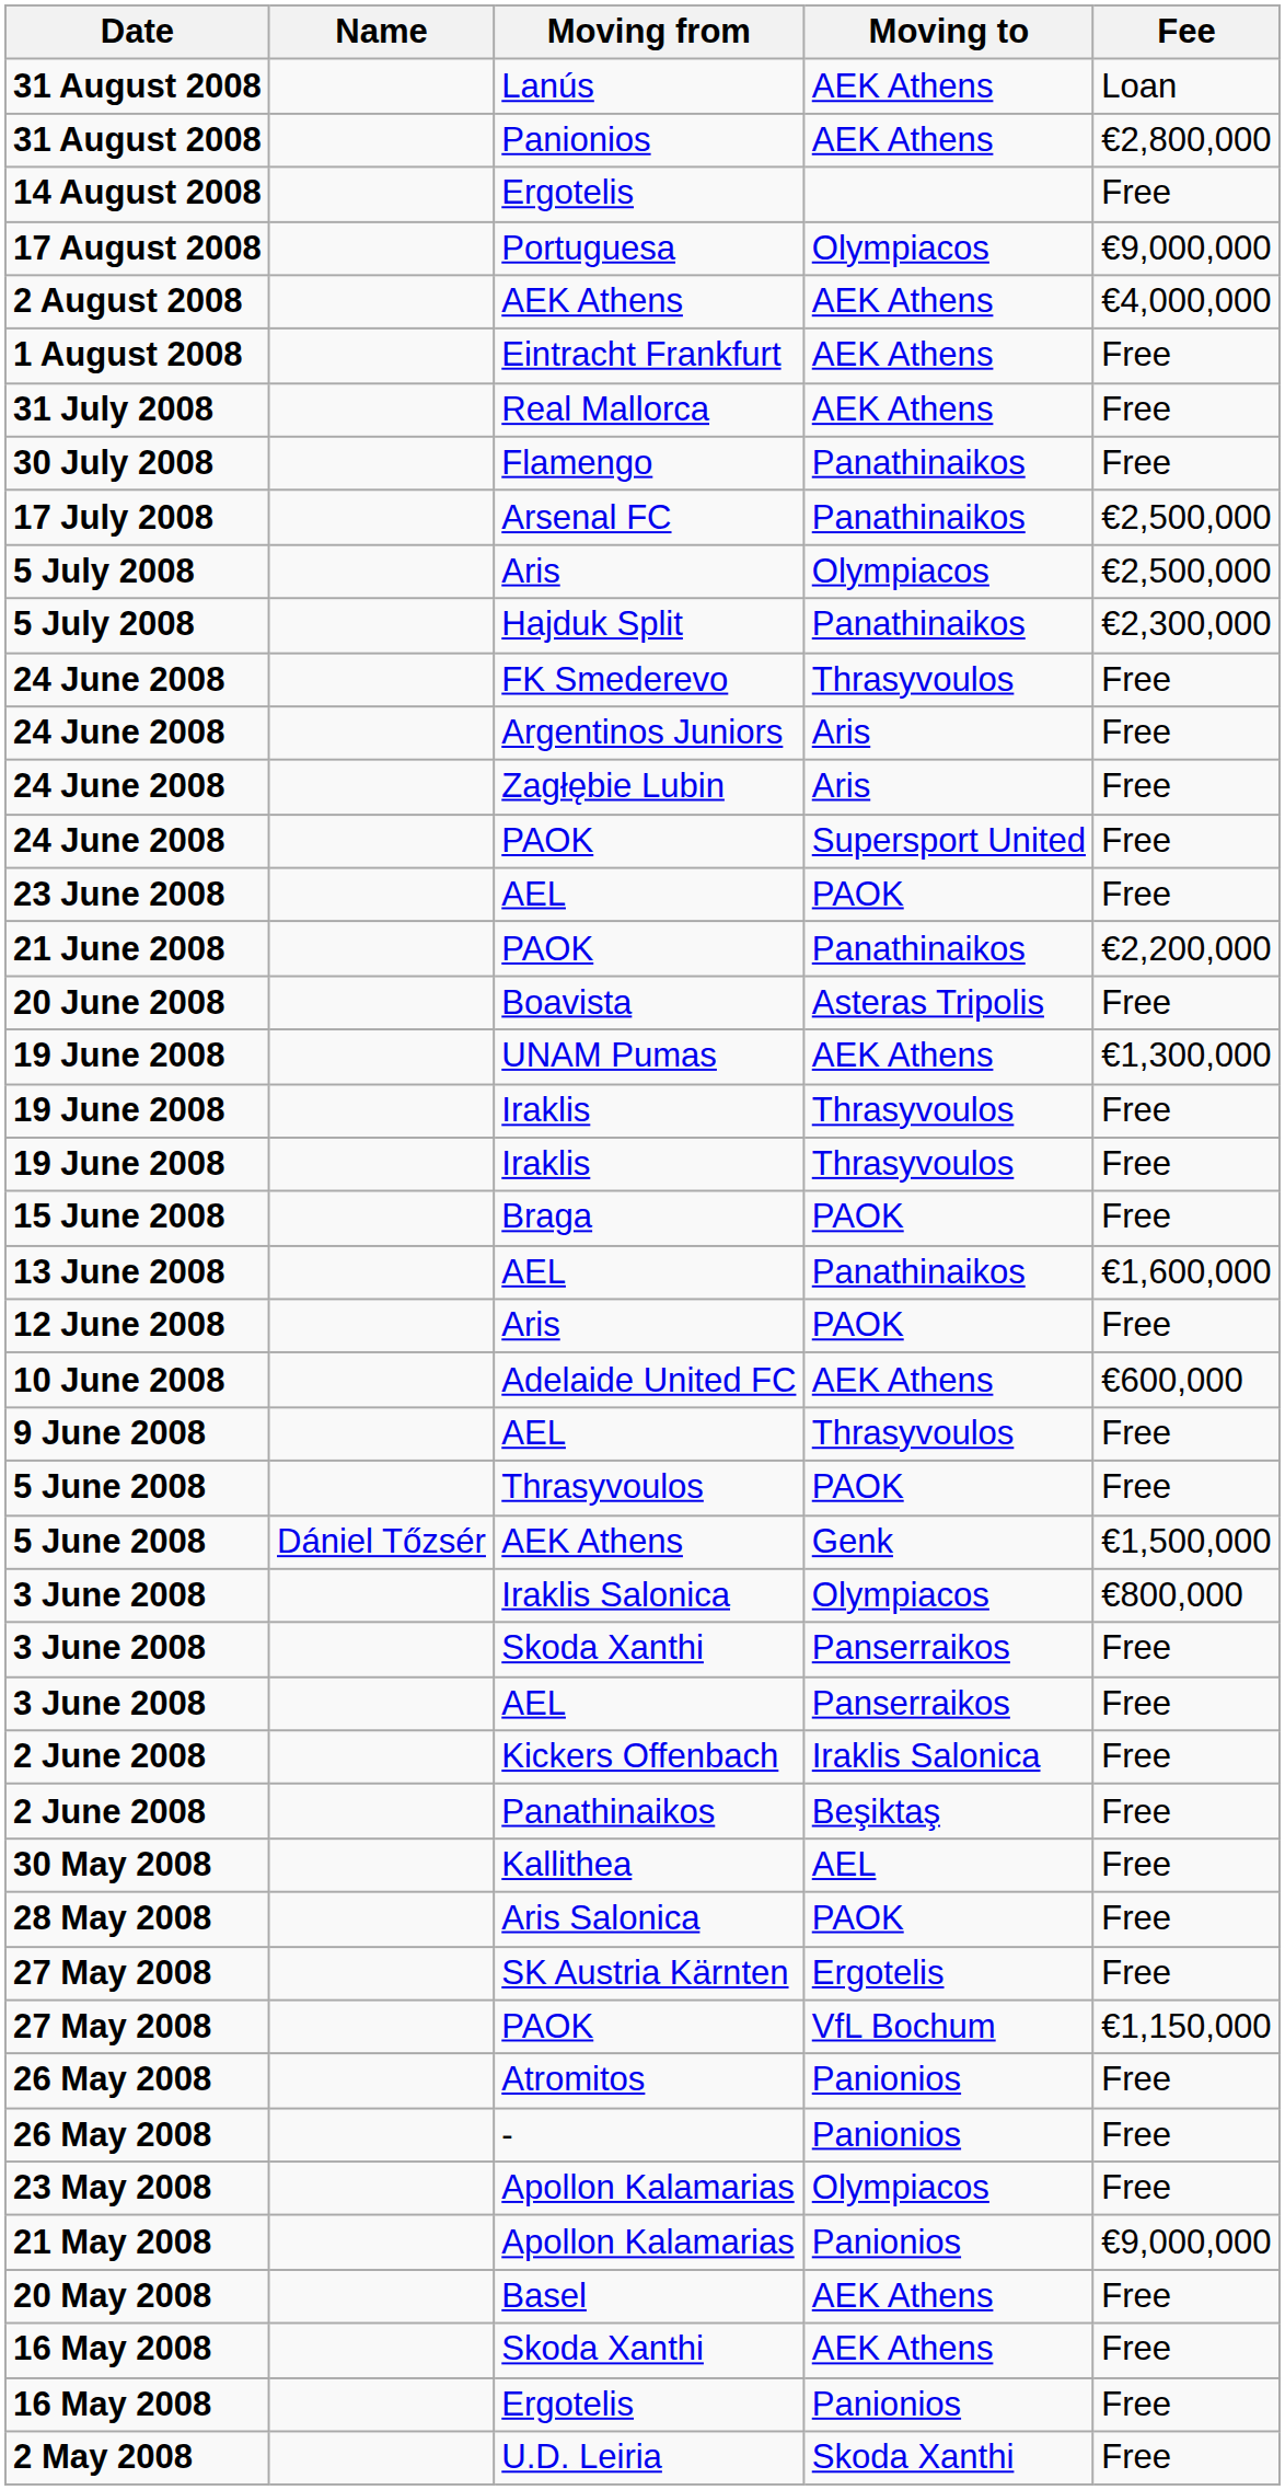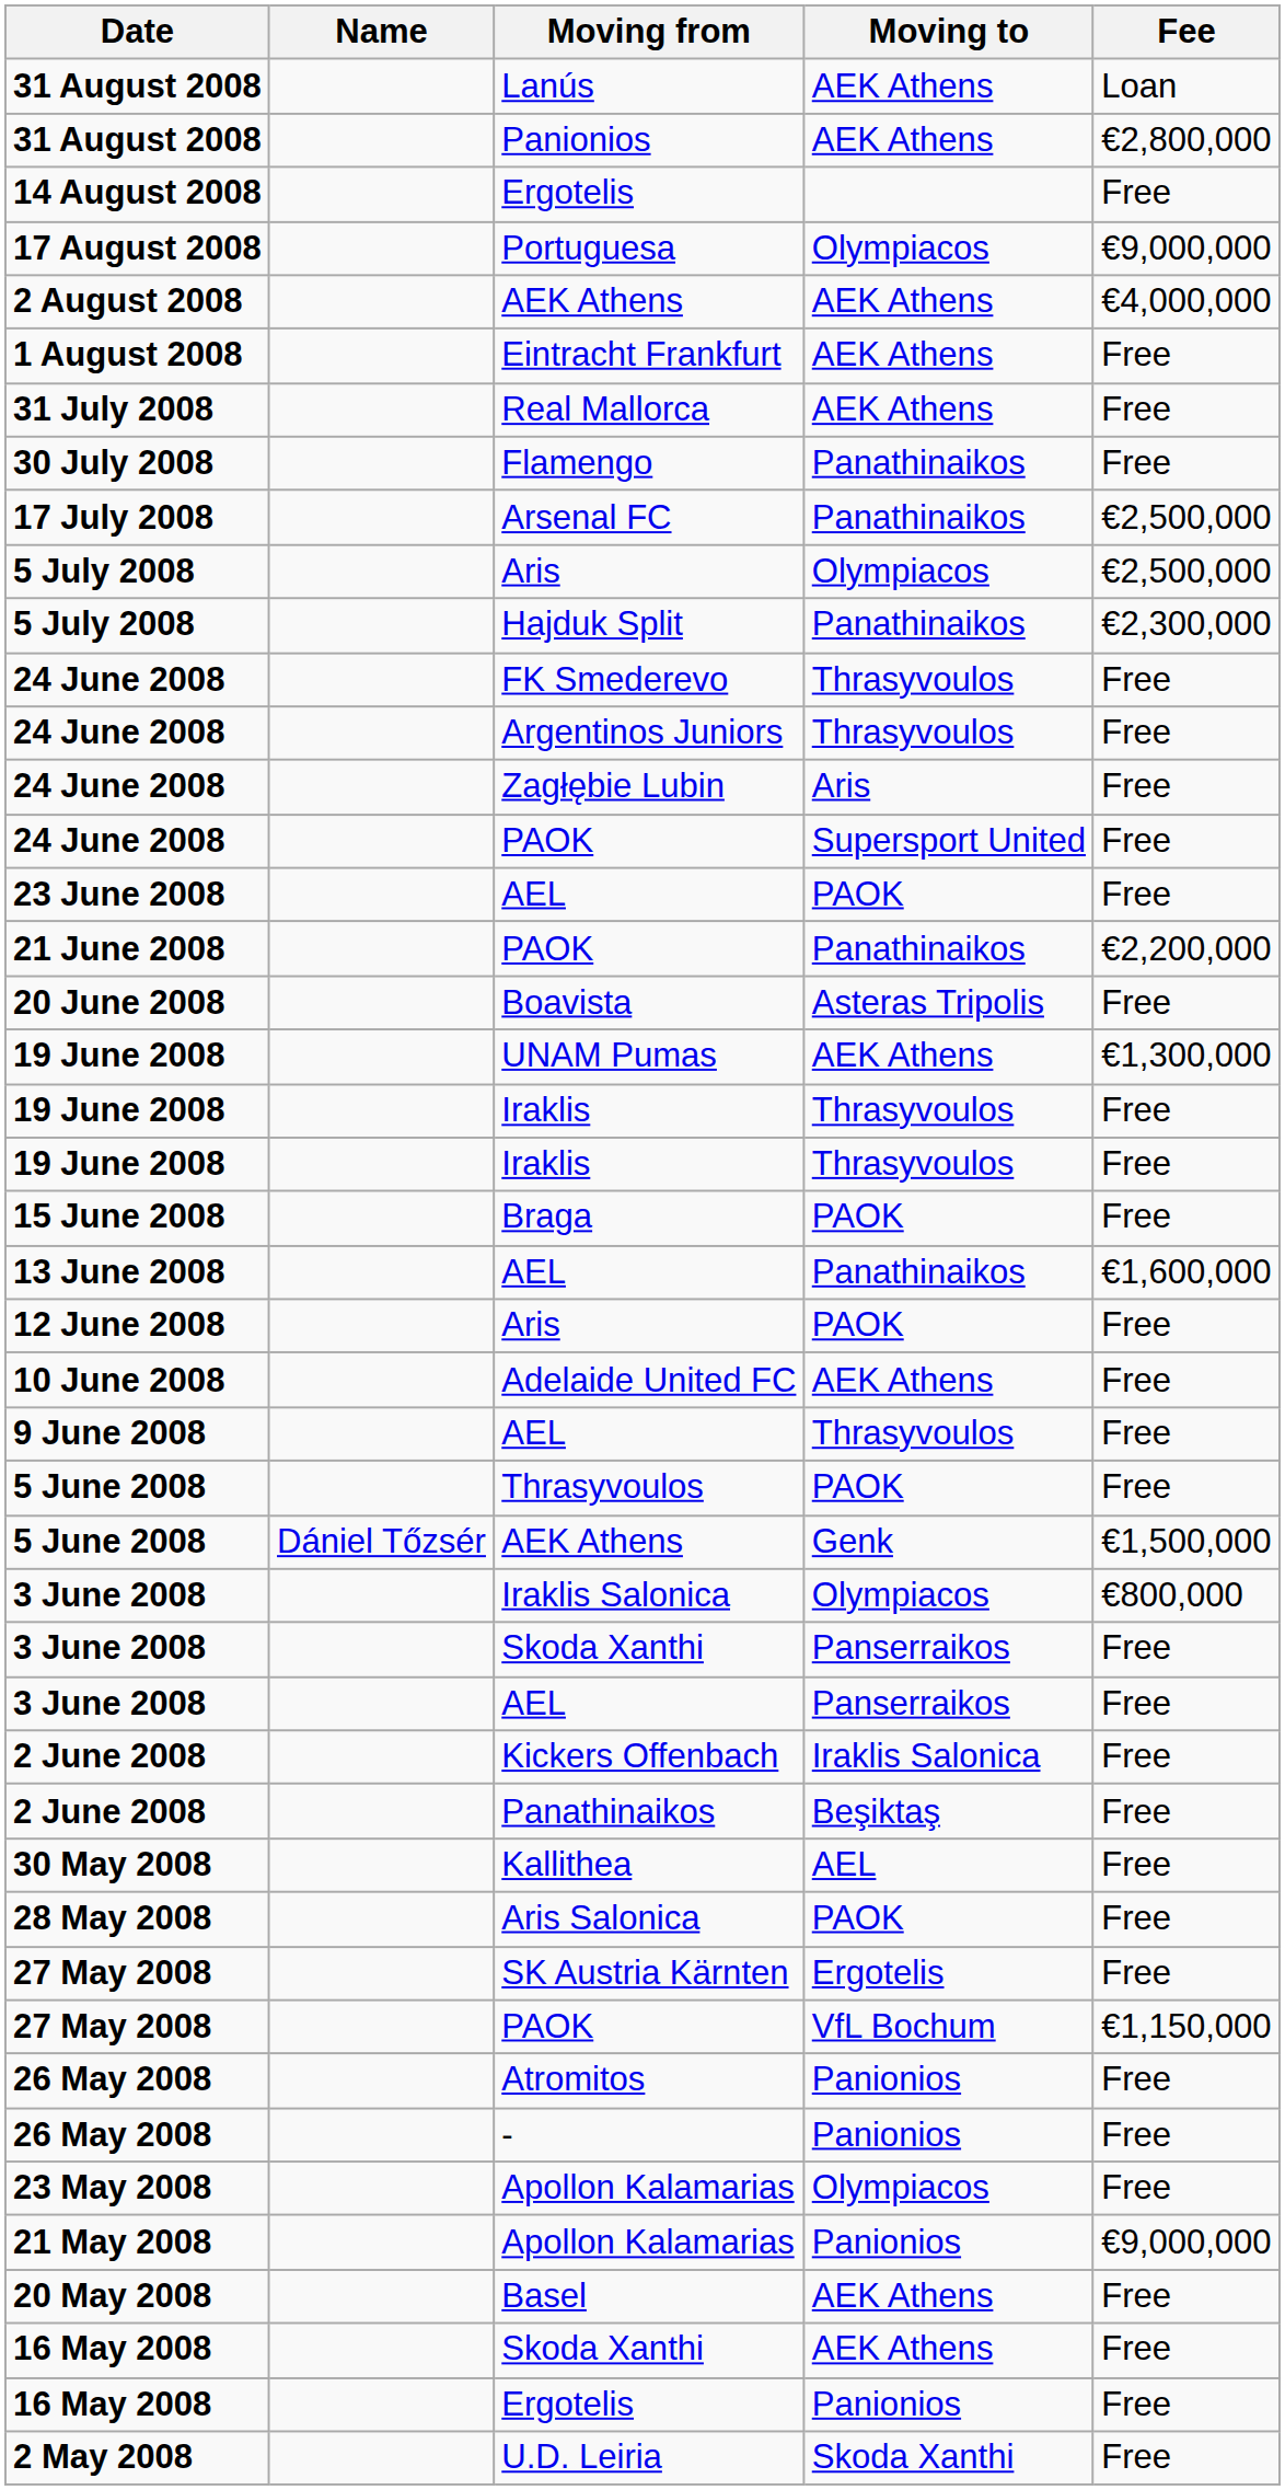 <table class="wikitable sortable">
 <tr>
 <th>Date</th>
 <th>Name</th>
 <th>Moving from</th>
 <th>Moving to</th>
 <th>Fee</th>
 </tr>
 <tr>
 <td><strong>31 August 2008</strong></td>
 <td> </td>
 <td><a href='#'>Lanús</a></td>
 <td><a href='#'>AEK Athens</a></td>
 <td>Loan</td>
 </tr>
 <tr>
 <td><strong>31 August 2008</strong></td>
 <td> </td>
 <td><a href='#'>Panionios</a></td>
 <td><a href='#'>AEK Athens</a></td>
 <td>€2,800,000</td>
 </tr>
 <tr>
 <td><strong>14 August 2008</strong></td>
 <td> </td>
 <td><a href='#'>Ergotelis</a></td>
 <td></td>
 <td>Free</td>
 </tr>
 <tr>
 <td><strong>17 August 2008</strong></td>
 <td> </td>
 <td><a href='#'>Portuguesa</a></td>
 <td><a href='#'>Olympiacos</a></td>
 <td>€9,000,000</td>
 </tr>
 <tr>
 <td><strong>2 August 2008</strong></td>
 <td> </td>
 <td><a href='#'>AEK Athens</a></td>
 <td><a href='#'>AEK Athens</a></td>
 <td>€4,000,000 </td>
 </tr>
 <tr>
 <td><strong>1 August 2008</strong></td>
 <td> </td>
 <td><a href='#'>Eintracht Frankfurt</a></td>
 <td><a href='#'>AEK Athens</a></td>
 <td>Free </td>
 </tr>
 <tr>
 <td><strong>31 July 2008</strong></td>
 <td> </td>
 <td><a href='#'>Real Mallorca</a></td>
 <td><a href='#'>AEK Athens</a></td>
 <td>Free </td>
 </tr>
 <tr>
 <td><strong>30 July 2008</strong></td>
 <td> </td>
 <td><a href='#'>Flamengo</a></td>
 <td><a href='#'>Panathinaikos</a></td>
 <td>Free </td>
 </tr>
 <tr>
 <td><strong>17 July 2008</strong></td>
 <td> </td>
 <td><a href='#'>Arsenal FC</a></td>
 <td><a href='#'>Panathinaikos</a></td>
 <td>€2,500,000 </td>
 </tr>
 <tr>
 <td><strong>5 July 2008</strong></td>
 <td> </td>
 <td><a href='#'>Aris</a></td>
 <td><a href='#'>Olympiacos</a></td>
 <td>€2,500,000 </td>
 </tr>
 <tr>
 <td><strong>5 July 2008</strong></td>
 <td> </td>
 <td><a href='#'>Hajduk Split</a></td>
 <td><a href='#'>Panathinaikos</a></td>
 <td>€2,300,000 </td>
 </tr>
 <tr>
 <td><strong>24 June 2008</strong></td>
 <td> </td>
 <td><a href='#'>FK Smederevo</a></td>
 <td><a href='#'>Thrasyvoulos</a></td>
 <td>Free </td>
 </tr>
 <tr>
 <td><strong>24 June 2008</strong></td>
 <td> </td>
 <td><a href='#'>Argentinos Juniors</a></td>
-<td><a href='#'>Aris</a></td>
+<td><a href='#'>Thrasyvoulos</a></td>
 <td>Free </td>
 </tr>
 <tr>
 <td><strong>24 June 2008</strong></td>
 <td> </td>
 <td><a href='#'>Zagłębie Lubin</a></td>
 <td><a href='#'>Aris</a></td>
 <td>Free </td>
 </tr>
 <tr>
 <td><strong>24 June 2008</strong></td>
 <td> </td>
 <td><a href='#'>PAOK</a></td>
 <td><a href='#'>Supersport United</a></td>
 <td>Free </td>
 </tr>
 <tr>
 <td><strong>23 June 2008</strong></td>
 <td> </td>
 <td><a href='#'>AEL</a></td>
 <td><a href='#'>PAOK</a></td>
 <td>Free </td>
 </tr>
 <tr>
 <td><strong>21 June 2008</strong></td>
 <td> </td>
 <td><a href='#'>PAOK</a></td>
 <td><a href='#'>Panathinaikos</a></td>
 <td>€2,200,000  </td>
 </tr>
 <tr>
 <td><strong>20 June 2008</strong></td>
 <td> </td>
 <td><a href='#'>Boavista</a></td>
 <td><a href='#'>Asteras Tripolis</a></td>
 <td>Free </td>
 </tr>
 <tr>
 <td><strong>19 June 2008</strong></td>
 <td> </td>
 <td><a href='#'>UNAM Pumas</a></td>
 <td><a href='#'>AEK Athens</a></td>
 <td>€1,300,000 </td>
 </tr>
 <tr>
 <td><strong>19 June 2008</strong></td>
 <td> </td>
 <td><a href='#'>Iraklis</a></td>
 <td><a href='#'>Thrasyvoulos</a></td>
 <td>Free </td>
 </tr>
 <tr>
 <td><strong>19 June 2008</strong></td>
 <td> </td>
 <td><a href='#'>Iraklis</a></td>
 <td><a href='#'>Thrasyvoulos</a></td>
 <td>Free </td>
 </tr>
 <tr>
 <td><strong>15 June 2008</strong></td>
 <td> </td>
 <td><a href='#'>Braga</a></td>
 <td><a href='#'>PAOK</a></td>
 <td>Free </td>
 </tr>
 <tr>
 <td><strong>13 June 2008</strong></td>
 <td> </td>
 <td><a href='#'>AEL</a></td>
 <td><a href='#'>Panathinaikos</a></td>
 <td>€1,600,000 </td>
 </tr>
 <tr>
 <td><strong>12 June 2008</strong></td>
 <td> </td>
 <td><a href='#'>Aris</a></td>
 <td><a href='#'>PAOK</a></td>
 <td>Free </td>
 </tr>
 <tr>
 <td><strong>10 June 2008</strong></td>
 <td> </td>
 <td><a href='#'>Adelaide United FC</a></td>
 <td><a href='#'>AEK Athens</a></td>
-<td>€600,000 </td>
+<td>Free </td>
 </tr>
 <tr>
 <td><strong>9 June 2008</strong></td>
 <td> </td>
 <td><a href='#'>AEL</a></td>
 <td><a href='#'>Thrasyvoulos</a></td>
 <td>Free </td>
 </tr>
 <tr>
 <td><strong>5 June 2008</strong></td>
 <td> </td>
 <td><a href='#'>Thrasyvoulos</a></td>
 <td><a href='#'>PAOK</a></td>
 <td>Free </td>
 </tr>
 <tr>
 <td><strong>5 June 2008</strong></td>
 <td> <a href='#'>Dániel Tőzsér</a></td>
 <td><a href='#'>AEK Athens</a></td>
 <td><a href='#'>Genk</a></td>
 <td>€1,500,000 </td>
 </tr>
 <tr>
 <td><strong>3 June 2008</strong></td>
 <td> </td>
 <td><a href='#'>Iraklis Salonica</a></td>
 <td><a href='#'>Olympiacos</a></td>
 <td>€800,000 </td>
 </tr>
 <tr>
 <td><strong>3 June 2008</strong></td>
 <td> </td>
 <td><a href='#'>Skoda Xanthi</a></td>
 <td><a href='#'>Panserraikos</a></td>
 <td>Free </td>
 </tr>
 <tr>
 <td><strong>3 June 2008</strong></td>
 <td> </td>
 <td><a href='#'>AEL</a></td>
 <td><a href='#'>Panserraikos</a></td>
 <td>Free </td>
 </tr>
 <tr>
 <td><strong>2 June 2008</strong></td>
 <td> </td>
 <td><a href='#'>Kickers Offenbach</a></td>
 <td><a href='#'>Iraklis Salonica</a></td>
 <td>Free </td>
 </tr>
 <tr>
 <td><strong>2 June 2008</strong></td>
 <td> </td>
 <td><a href='#'>Panathinaikos</a></td>
 <td><a href='#'>Beşiktaş</a></td>
 <td>Free </td>
 </tr>
 <tr>
 <td><strong>30 May 2008</strong></td>
 <td> </td>
 <td><a href='#'>Kallithea</a></td>
 <td><a href='#'>AEL</a></td>
 <td>Free </td>
 </tr>
 <tr>
 <td><strong>28 May 2008</strong></td>
 <td> </td>
 <td><a href='#'>Aris Salonica</a></td>
 <td><a href='#'>PAOK</a></td>
 <td>Free </td>
 </tr>
 <tr>
 <td><strong>27 May 2008</strong></td>
 <td> </td>
 <td><a href='#'>SK Austria Kärnten</a></td>
 <td><a href='#'>Ergotelis</a></td>
 <td>Free </td>
 </tr>
 <tr>
 <td><strong>27 May 2008</strong></td>
 <td> </td>
 <td><a href='#'>PAOK</a></td>
 <td><a href='#'>VfL Bochum</a></td>
 <td>€1,150,000 </td>
 </tr>
 <tr>
 <td><strong>26 May 2008</strong></td>
 <td> </td>
 <td><a href='#'>Atromitos</a></td>
 <td><a href='#'>Panionios</a></td>
 <td>Free </td>
 </tr>
 <tr>
 <td><strong>26 May 2008</strong></td>
 <td> </td>
 <td>-</td>
 <td><a href='#'>Panionios</a></td>
 <td>Free </td>
 </tr>
 <tr>
 <td><strong>23 May 2008</strong></td>
 <td> </td>
 <td><a href='#'>Apollon Kalamarias</a></td>
 <td><a href='#'>Olympiacos</a></td>
 <td>Free </td>
 </tr>
 <tr>
 <td><strong>21 May 2008</strong></td>
 <td> </td>
 <td><a href='#'>Apollon Kalamarias</a></td>
 <td><a href='#'>Panionios</a></td>
 <td>€9,000,000</td>
 </tr>
 <tr>
 <td><strong>20 May 2008</strong></td>
 <td> </td>
 <td><a href='#'>Basel</a></td>
 <td><a href='#'>AEK Athens</a></td>
 <td>Free </td>
 </tr>
 <tr>
 <td><strong>16 May 2008</strong></td>
 <td> </td>
 <td><a href='#'>Skoda Xanthi</a></td>
 <td><a href='#'>AEK Athens</a></td>
 <td>Free </td>
 </tr>
 <tr>
 <td><strong>16 May 2008</strong></td>
 <td> </td>
 <td><a href='#'>Ergotelis</a></td>
 <td><a href='#'>Panionios</a></td>
 <td>Free </td>
 </tr>
 <tr>
 <td><strong>2 May 2008</strong></td>
 <td> </td>
 <td><a href='#'>U.D. Leiria</a></td>
 <td><a href='#'>Skoda Xanthi</a></td>
 <td>Free </td>
 </tr>
 </table>
